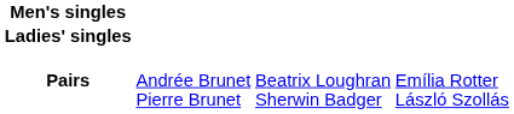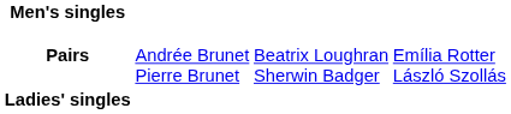 <table>
 <tr>
 <th scope="row">Men's singles<br></th>
-<td></td>
-<td></td>
-<td></td>
-</tr>
-<tr>
-<th scope="row">Ladies' singles<br></th>
 <td></td>
 <td></td>
 <td></td>
 </tr>
 <tr>
 <th scope="row">Pairs<br></th>
 <td><br><a href='#'>Andrée Brunet</a><br><a href='#'>Pierre Brunet</a></td>
 <td><br><a href='#'>Beatrix Loughran</a><br><a href='#'>Sherwin Badger</a></td>
 <td><br><a href='#'>Emília Rotter</a><br><a href='#'>László Szollás</a></td>
 </tr>
+<tr>
+<th scope="row">Ladies' singles<br></th>
+<td></td>
+<td></td>
+<td></td>
+</tr>
 </table>
